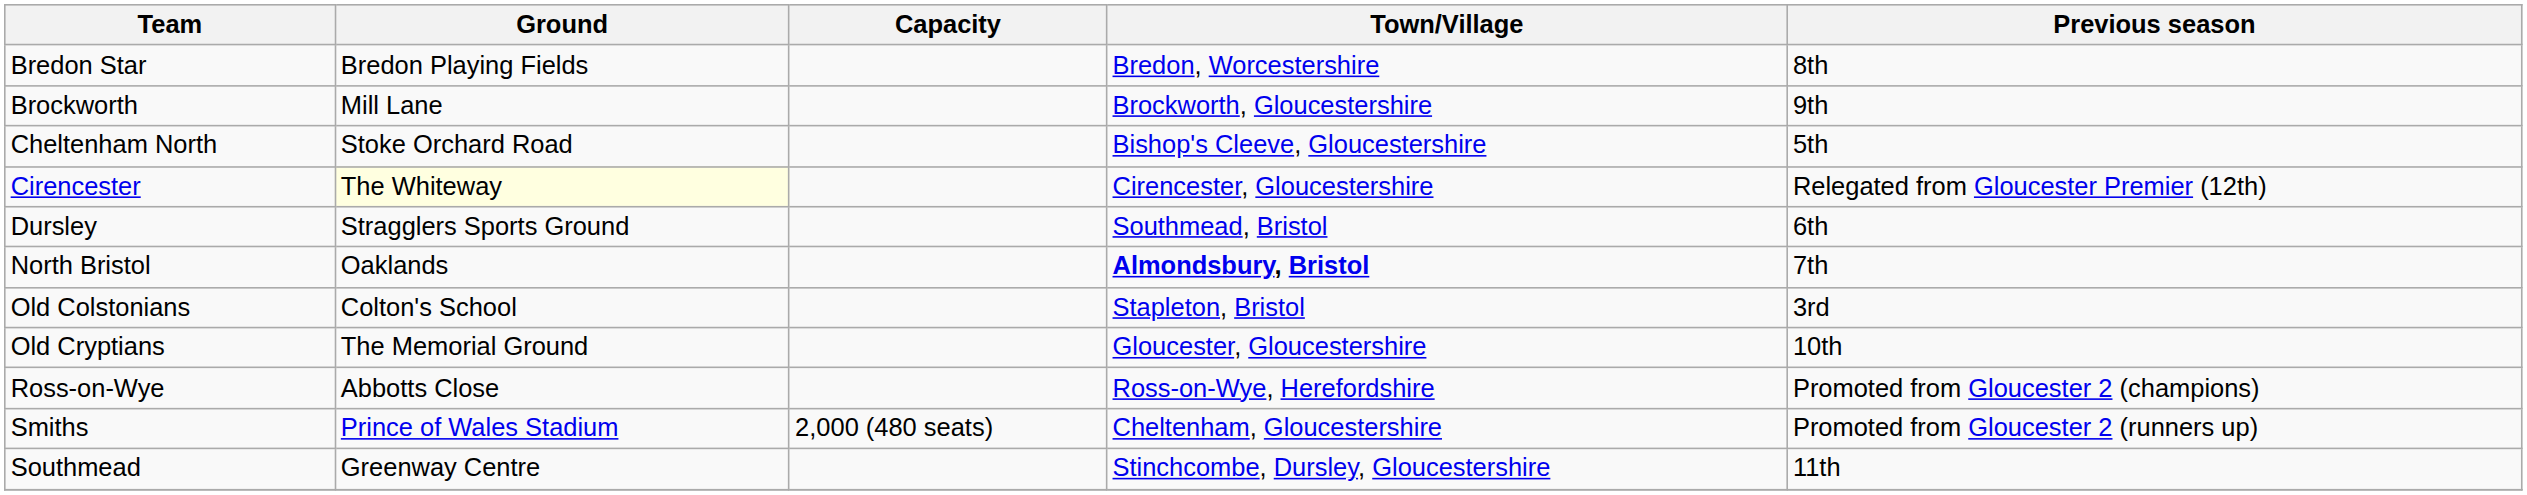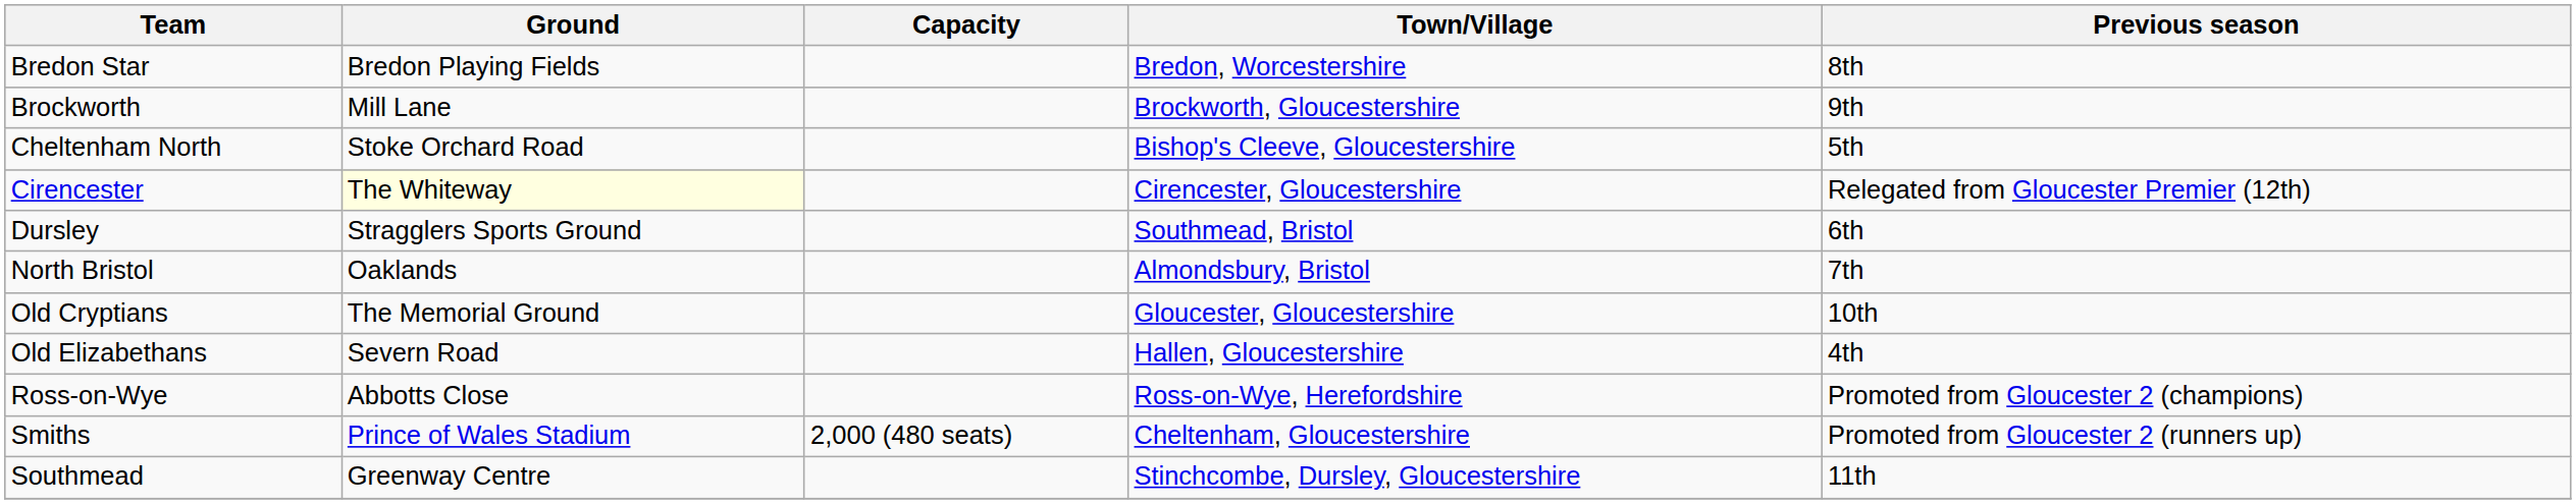 <table class="wikitable sortable" width=100%>
 <tr>
 <th>Team</th>
 <th>Ground</th>
 <th>Capacity</th>
 <th>Town/Village</th>
 <th>Previous season</th>
 </tr>
 <tr>
 <td>Bredon Star</td>
 <td>Bredon Playing Fields</td>
 <td></td>
 <td><a href='#'>Bredon</a>, <a href='#'>Worcestershire</a></td>
 <td>8th</td>
 </tr>
 <tr>
 <td>Brockworth</td>
 <td>Mill Lane</td>
 <td></td>
 <td><a href='#'>Brockworth</a>, <a href='#'>Gloucestershire</a></td>
 <td>9th</td>
 </tr>
 <tr>
 <td>Cheltenham North</td>
 <td>Stoke Orchard Road</td>
 <td></td>
 <td><a href='#'>Bishop's Cleeve</a>, <a href='#'>Gloucestershire</a></td>
 <td>5th</td>
 </tr>
 <tr>
 <td><a href='#'>Cirencester</a></td>
 <td style="background: lightyellow;">The Whiteway</td>
 <td></td>
 <td><a href='#'>Cirencester</a>, <a href='#'>Gloucestershire</a></td>
 <td>Relegated from <a href='#'>Gloucester Premier</a> (12th)</td>
 </tr>
 <tr>
 <td>Dursley</td>
 <td>Stragglers Sports Ground</td>
 <td></td>
 <td><a href='#'>Southmead</a>, <a href='#'>Bristol</a></td>
 <td>6th</td>
 </tr>
 <tr>
 <td>North Bristol</td>
 <td>Oaklands</td>
 <td></td>
-<td><strong><a href='#'>Almondsbury</a>, <a href='#'>Bristol</a></strong></td>
+<td><a href='#'>Almondsbury</a>, <a href='#'>Bristol</a></td>
 <td>7th</td>
-</tr>
-<tr>
-<td>Old Colstonians</td>
-<td>Colton's School</td>
-<td></td>
-<td><a href='#'>Stapleton</a>, <a href='#'>Bristol</a></td>
-<td>3rd</td>
 </tr>
 <tr>
 <td>Old Cryptians</td>
 <td>The Memorial Ground</td>
 <td></td>
 <td><a href='#'>Gloucester</a>, <a href='#'>Gloucestershire</a></td>
 <td>10th</td>
+</tr>
+<tr>
+<td>Old Elizabethans</td>
+<td>Severn Road</td>
+<td></td>
+<td><a href='#'>Hallen</a>, <a href='#'>Gloucestershire</a></td>
+<td>4th</td>
 </tr>
 <tr>
 <td>Ross-on-Wye</td>
 <td>Abbotts Close</td>
 <td></td>
 <td><a href='#'>Ross-on-Wye</a>, <a href='#'>Herefordshire</a></td>
 <td>Promoted from <a href='#'>Gloucester 2</a> (champions)</td>
 </tr>
 <tr>
 <td>Smiths</td>
 <td><a href='#'>Prince of Wales Stadium</a></td>
 <td>2,000 (480 seats)</td>
 <td><a href='#'>Cheltenham</a>, <a href='#'>Gloucestershire</a></td>
 <td>Promoted from <a href='#'>Gloucester 2</a> (runners up)</td>
 </tr>
 <tr>
 <td>Southmead</td>
 <td>Greenway Centre</td>
 <td></td>
 <td><a href='#'>Stinchcombe</a>, <a href='#'>Dursley</a>, <a href='#'>Gloucestershire</a></td>
 <td>11th</td>
 </tr>
 <tr>
 </tr>
 </table>
